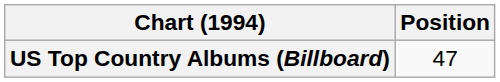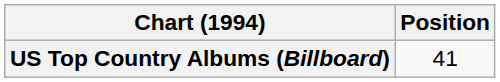 <table class="wikitable plainrowheaders" style="text-align:center">
 <tr>
 <th scope="col">Chart (1994)</th>
 <th scope="col">Position</th>
 </tr>
 <tr>
 <th scope="row">US Top Country Albums (<em>Billboard</em>)</th>
-<td>47</td>
+<td>41</td>
 </tr>
 </table>
